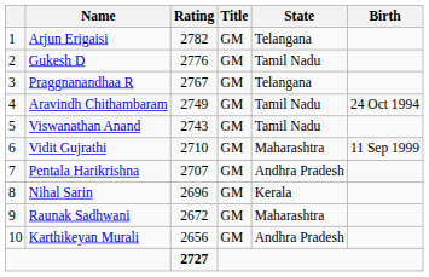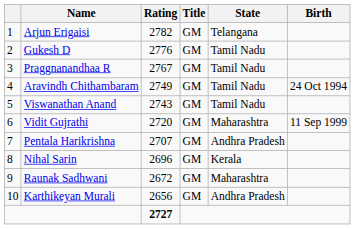 <table class="wikitable nowrap mw-datatable floatleft">
 <tr>
 <th></th>
 <th>Name</th>
 <th>Rating</th>
 <th>Title</th>
 <th>State</th>
 <th>Birth</th>
 </tr>
 <tr>
 <td>1</td>
 <td><a href='#'>Arjun Erigaisi</a></td>
 <td align="center">2782</td>
 <td>GM</td>
 <td>Telangana</td>
 <td></td>
 </tr>
 <tr>
 <td>2</td>
 <td><a href='#'>Gukesh D</a></td>
 <td align="center">2776</td>
 <td>GM</td>
 <td>Tamil Nadu</td>
 <td></td>
 </tr>
 <tr>
 <td>3</td>
 <td><a href='#'>Praggnanandhaa R</a></td>
 <td align="center">2767</td>
 <td>GM</td>
-<td>Telangana</td>
+<td>Tamil Nadu</td>
 <td></td>
 </tr>
 <tr>
 <td>4</td>
 <td><a href='#'>Aravindh Chithambaram</a></td>
 <td align="center">2749</td>
 <td>GM</td>
 <td>Tamil Nadu</td>
 <td>24 Oct 1994</td>
 </tr>
 <tr>
 <td>5</td>
 <td><a href='#'>Viswanathan Anand</a></td>
 <td align="center">2743</td>
 <td>GM</td>
 <td>Tamil Nadu</td>
 <td></td>
 </tr>
 <tr>
 <td>6</td>
 <td><a href='#'>Vidit Gujrathi</a></td>
-<td align="center">2710</td>
+<td align="center">2720</td>
 <td>GM</td>
 <td>Maharashtra</td>
 <td>11 Sep 1999</td>
 </tr>
 <tr>
 <td>7</td>
 <td><a href='#'>Pentala Harikrishna</a></td>
 <td align="center">2707</td>
 <td>GM</td>
 <td>Andhra Pradesh</td>
 <td></td>
 </tr>
 <tr>
 <td>8</td>
 <td><a href='#'>Nihal Sarin</a></td>
 <td align=center>2696</td>
 <td>GM</td>
 <td>Kerala</td>
 <td></td>
 </tr>
 <tr>
 <td>9</td>
 <td><a href='#'>Raunak Sadhwani</a></td>
 <td align="center">2672</td>
 <td>GM</td>
 <td>Maharashtra</td>
 <td></td>
 </tr>
 <tr>
 <td>10</td>
 <td><a href='#'>Karthikeyan Murali</a></td>
 <td align="center">2656</td>
 <td>GM</td>
 <td>Andhra Pradesh</td>
 <td></td>
 </tr>
 <tr>
 <td colspan="2"></td>
 <td align=center><strong>2727</strong></td>
 <td colspan="3"></td>
 </tr>
 </table>
